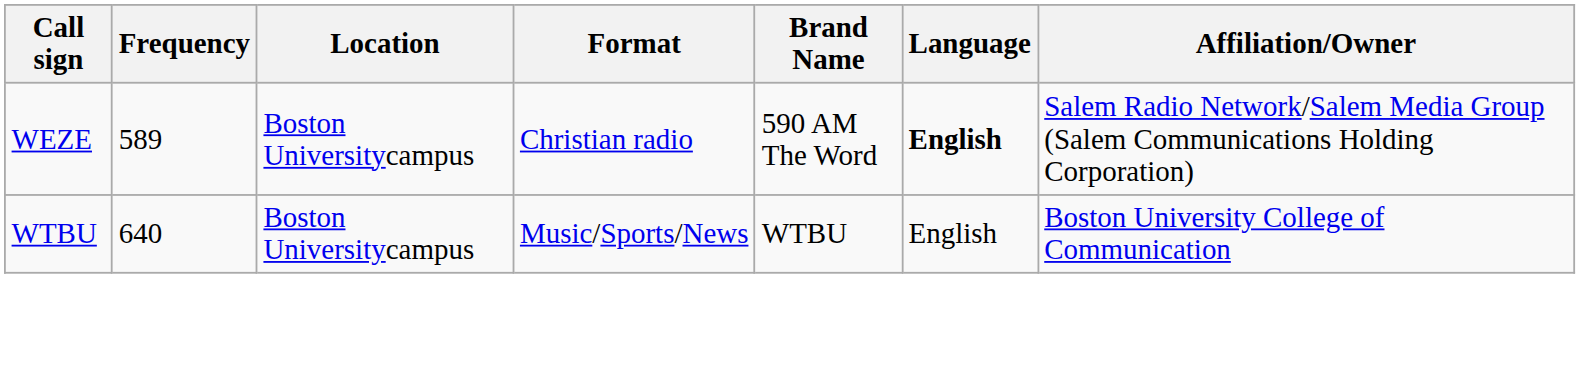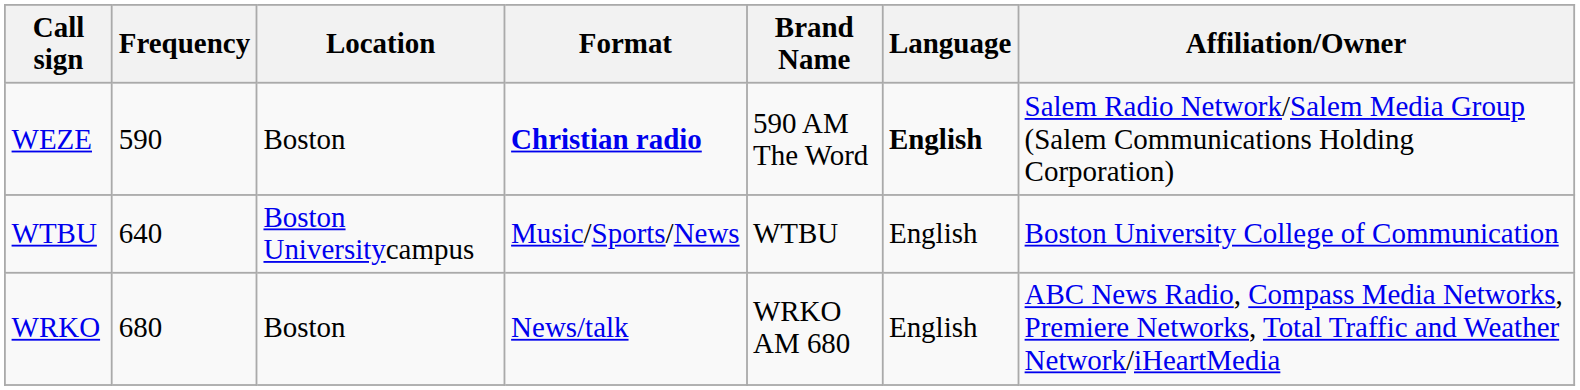 <table class="wikitable sortable">
 <tr>
 <th>Call sign</th>
 <th>Frequency</th>
 <th>Location</th>
 <th>Format</th>
 <th>Brand Name</th>
 <th>Language</th>
 <th>Affiliation/Owner</th>
 </tr>
 <tr>
 <td><a href='#'>WEZE</a></td>
-<td>589</td>
-<td><a href='#'>Boston University</a>campus</td>
-<td><a href='#'>Christian radio</a></td>
+<td>590</td>
+<td>Boston</td>
+<td><strong><a href='#'>Christian radio</a></strong></td>
 <td>590 AM The Word</td>
 <td><strong>English</strong></td>
 <td><a href='#'>Salem Radio Network</a>/<a href='#'>Salem Media Group</a> (Salem Communications Holding Corporation)</td>
 </tr>
 <tr>
 <td><a href='#'>WTBU</a></td>
 <td>640</td>
 <td><a href='#'>Boston University</a>campus</td>
 <td><a href='#'>Music</a>/<a href='#'>Sports</a>/<a href='#'>News</a></td>
 <td>WTBU</td>
 <td>English</td>
 <td><a href='#'>Boston University College of Communication</a></td>
 </tr>
+<tr>
+<td><a href='#'>WRKO</a></td>
+<td>680</td>
+<td>Boston</td>
+<td><a href='#'>News/talk</a></td>
+<td>WRKO AM 680</td>
+<td>English</td>
+<td><a href='#'>ABC News Radio</a>, <a href='#'>Compass Media Networks</a>, <a href='#'>Premiere Networks</a>, <a href='#'>Total Traffic and Weather Network</a>/<a href='#'>iHeartMedia</a></td>
+</tr>
 </table>
